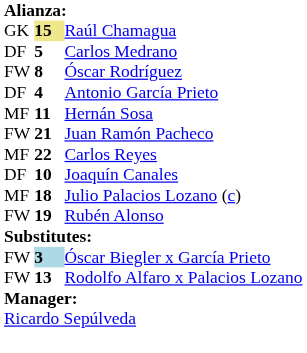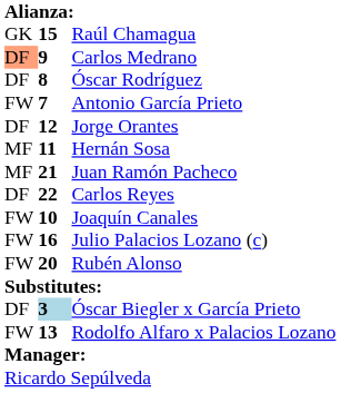 <table style="font-size: 90%" cellspacing="0" cellpadding="0">
 <tr>
 <td colspan="4"><strong>Alianza:</strong></td>
 </tr>
 <tr>
 <th width="25"></th>
 <th width="25"></th>
 </tr>
 <tr>
 <td>GK</td>
-<td style="background: khaki;"><strong>15</strong></td>
+<td><strong>15</strong></td>
 <td> <a href='#'>Raúl Chamagua</a></td>
 </tr>
 <tr>
-<td>DF</td>
-<td><strong>5</strong></td>
+<td style="background: lightsalmon;">DF</td>
+<td><strong>9</strong></td>
 <td> <a href='#'>Carlos Medrano</a></td>
 </tr>
 <tr>
-<td>FW</td>
+<td>DF</td>
 <td><strong>8</strong></td>
 <td> <a href='#'>Óscar Rodríguez</a></td>
 </tr>
 <tr>
+<td>FW</td>
+<td><strong>7</strong></td>
+<td> <a href='#'>Antonio García Prieto</a></td>
+</tr>
+<tr>
 <td>DF</td>
-<td><strong>4</strong></td>
-<td> <a href='#'>Antonio García Prieto</a></td>
+<td><strong>12</strong></td>
+<td> <a href='#'>Jorge Orantes</a> </td>
+<td></td>
 </tr>
 <tr>
 <td>MF</td>
 <td><strong>11</strong></td>
 <td> <a href='#'>Hernán Sosa</a></td>
 </tr>
 <tr>
-<td>FW</td>
+<td>MF</td>
 <td><strong>21</strong></td>
 <td> <a href='#'>Juan Ramón Pacheco</a></td>
 </tr>
 <tr>
-<td>MF</td>
+<td>DF</td>
 <td><strong>22</strong></td>
 <td> <a href='#'>Carlos Reyes</a></td>
 </tr>
 <tr>
-<td>DF</td>
+<td>FW</td>
 <td><strong>10</strong></td>
 <td> <a href='#'>Joaquín Canales</a></td>
 </tr>
 <tr>
-<td>MF</td>
-<td><strong>18</strong></td>
+<td>FW</td>
+<td><strong>16</strong></td>
 <td> <a href='#'>Julio Palacios Lozano</a> (<a href='#'>c</a>)</td>
 </tr>
 <tr>
 <td>FW</td>
-<td><strong>19</strong></td>
+<td><strong>20</strong></td>
 <td> <a href='#'>Rubén Alonso</a></td>
 </tr>
 <tr>
 <td colspan=3><strong>Substitutes:</strong></td>
 </tr>
 <tr>
-<td>FW</td>
+<td>DF</td>
 <td style="background: lightblue;"><strong>3</strong></td>
 <td> <a href='#'>Óscar Biegler x García Prieto</a></td>
 </tr>
 <tr>
 <td>FW</td>
 <td><strong>13</strong></td>
 <td> <a href='#'>Rodolfo Alfaro x Palacios Lozano</a></td>
 </tr>
 <tr>
 <td colspan=3><strong>Manager:</strong></td>
 </tr>
 <tr>
 <td colspan=4> <a href='#'>Ricardo Sepúlveda</a></td>
 </tr>
 </table>
